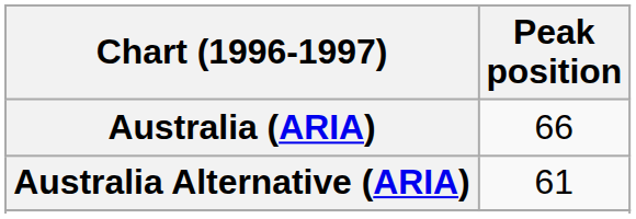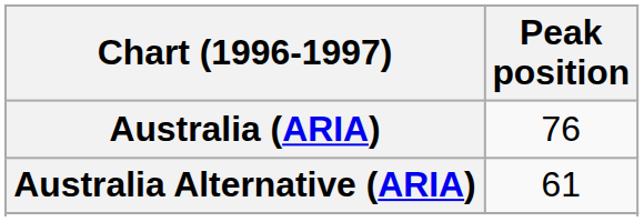 <table class="wikitable sortable plainrowheaders">
 <tr>
 <th>Chart (1996-1997)</th>
 <th>Peak<br>position</th>
 </tr>
 <tr>
 <th scope="row">Australia (<a href='#'>ARIA</a>)</th>
-<td style="text-align:center;">66</td>
+<td style="text-align:center;">76</td>
 </tr>
 <tr>
 <th scope="row">Australia Alternative (<a href='#'>ARIA</a>)</th>
 <td style="text-align:center;">61</td>
 </tr>
 <tr>
 </tr>
 <tr>
 </tr>
 <tr>
 </tr>
 <tr>
 </tr>
 <tr>
 </tr>
 <tr>
 </tr>
 </table>
